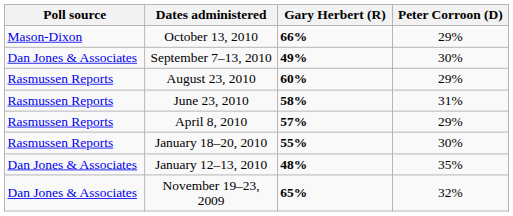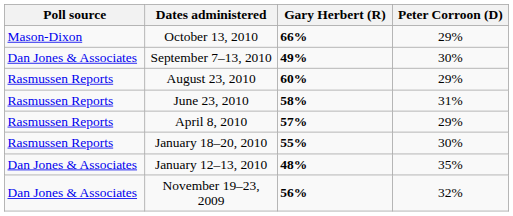 <table class="wikitable">
 <tr valign=bottom>
 <th style="width:160px;">Poll source</th>
 <th style="width:150px;">Dates administered</th>
 <th style="width:130px;">Gary Herbert (R)</th>
 <th style="width:130px;">Peter Corroon (D)</th>
 </tr>
 <tr>
 <td><a href='#'>Mason-Dixon</a></td>
 <td align=center>October 13, 2010</td>
 <td><strong>66%</strong></td>
 <td align=center>29%</td>
 </tr>
 <tr>
 <td><a href='#'>Dan Jones & Associates</a></td>
 <td align=center>September 7–13, 2010</td>
 <td><strong>49%</strong></td>
 <td align=center>30%</td>
 </tr>
 <tr>
 <td><a href='#'>Rasmussen Reports</a></td>
 <td align=center>August 23, 2010</td>
 <td><strong>60%</strong></td>
 <td align=center>29%</td>
 </tr>
 <tr>
 <td><a href='#'>Rasmussen Reports</a></td>
 <td align=center>June 23, 2010</td>
 <td><strong>58%</strong></td>
 <td align=center>31%</td>
 </tr>
 <tr>
 <td><a href='#'>Rasmussen Reports</a></td>
 <td align=center>April 8, 2010</td>
 <td><strong>57%</strong></td>
 <td align=center>29%</td>
 </tr>
 <tr>
 <td><a href='#'>Rasmussen Reports</a></td>
 <td align=center>January 18–20, 2010</td>
 <td><strong>55%</strong></td>
 <td align=center>30%</td>
 </tr>
 <tr>
 <td><a href='#'>Dan Jones & Associates</a></td>
 <td align=center>January 12–13, 2010</td>
 <td><strong>48%</strong></td>
 <td align=center>35%</td>
 </tr>
 <tr>
 <td><a href='#'>Dan Jones & Associates</a></td>
 <td align=center>November 19–23, 2009</td>
-<td><strong>65%</strong></td>
+<td><strong>56%</strong></td>
 <td align=center>32%</td>
 </tr>
 </table>
